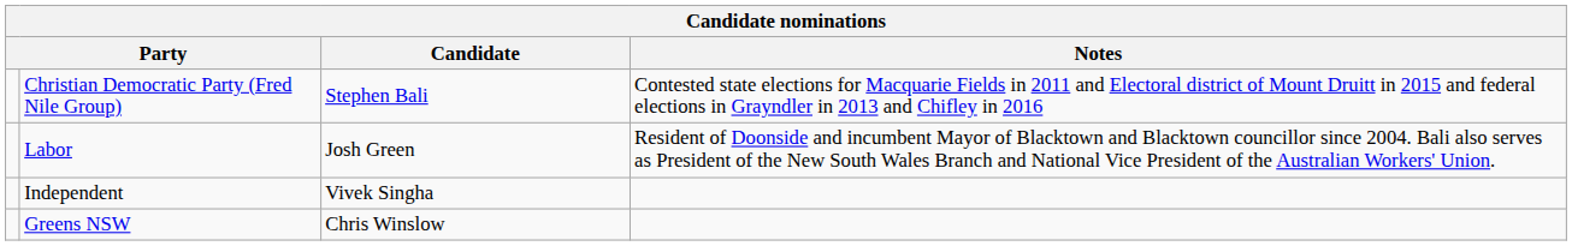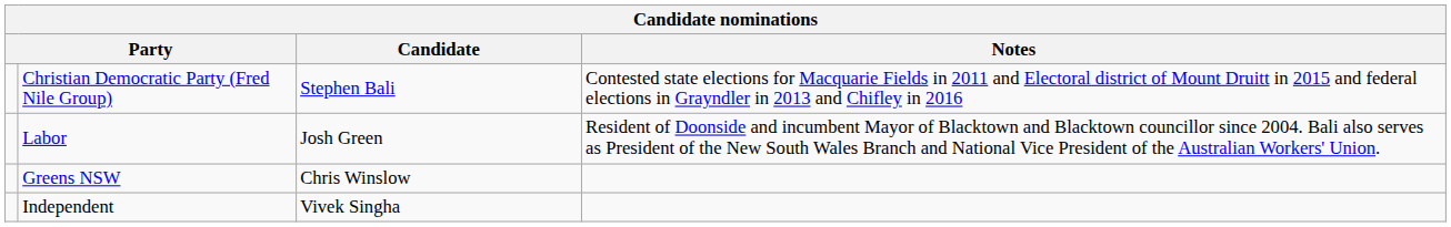 <table class="wikitable">
 <tr>
 <th colspan=4>Candidate nominations</th>
 </tr>
 <tr>
 <th width=20% colspan=2>Party</th>
 <th>Candidate</th>
 <th width=60%>Notes</th>
 </tr>
 <tr>
 <td> </td>
 <td><a href='#'>Christian Democratic Party (Fred Nile Group)</a></td>
 <td><a href='#'>Stephen Bali</a></td>
 <td>Contested state elections for <a href='#'>Macquarie Fields</a> in <a href='#'>2011</a> and <a href='#'>Electoral district of Mount Druitt</a> in <a href='#'>2015</a> and federal elections in <a href='#'>Grayndler</a> in <a href='#'>2013</a> and <a href='#'>Chifley</a> in <a href='#'>2016</a></td>
 </tr>
 <tr>
 <td> </td>
 <td><a href='#'>Labor</a></td>
 <td>Josh Green</td>
 <td>Resident of <a href='#'>Doonside</a> and incumbent Mayor of Blacktown and Blacktown councillor since 2004. Bali also serves as President of the New South Wales Branch and National Vice President of the <a href='#'>Australian Workers' Union</a>.</td>
 </tr>
 <tr>
 <td> </td>
+<td><a href='#'>Greens NSW</a></td>
+<td>Chris Winslow</td>
+<td></td>
+</tr>
+<tr>
+<td> </td>
 <td>Independent</td>
 <td>Vivek Singha</td>
 <td></td>
 </tr>
-<tr>
-<td> </td>
-<td><a href='#'>Greens NSW</a></td>
-<td>Chris Winslow</td>
-<td></td>
-</tr>
 </table>
